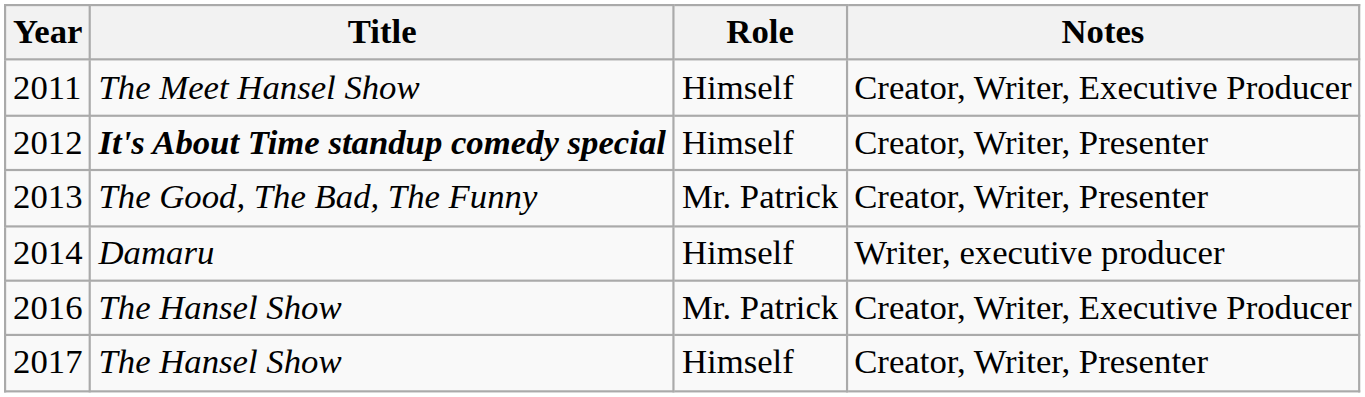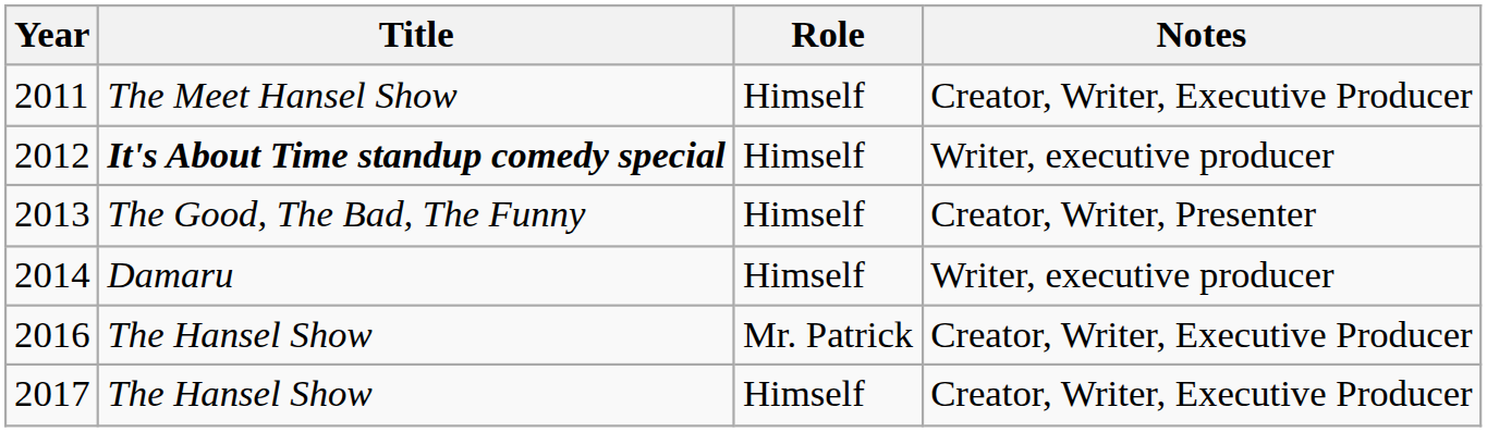 <table class="wikitable sortable">
 <tr>
 <th>Year</th>
 <th>Title</th>
 <th>Role</th>
 <th class="unsortable">Notes</th>
 </tr>
 <tr>
 <td>2011</td>
 <td><em>The Meet Hansel Show</em></td>
 <td>Himself</td>
 <td>Creator, Writer, Executive Producer</td>
 </tr>
 <tr>
 <td>2012</td>
 <td><strong><em>It's About Time standup comedy special</em></strong></td>
 <td>Himself</td>
-<td>Creator, Writer, Presenter</td>
+<td>Writer, executive producer</td>
 </tr>
 <tr>
 <td>2013</td>
 <td><em>The Good, The Bad, The Funny</em></td>
-<td>Mr. Patrick</td>
+<td>Himself</td>
 <td>Creator, Writer, Presenter</td>
 </tr>
 <tr>
 <td>2014</td>
 <td><em>Damaru</em></td>
 <td>Himself</td>
 <td>Writer, executive producer</td>
 </tr>
 <tr>
 <td>2016</td>
 <td><em>The Hansel Show</em></td>
 <td>Mr. Patrick</td>
 <td>Creator, Writer, Executive Producer</td>
 </tr>
 <tr>
 <td>2017</td>
 <td><em>The Hansel Show</em></td>
 <td>Himself</td>
-<td>Creator, Writer, Presenter</td>
+<td>Creator, Writer, Executive Producer</td>
 </tr>
 </table>
